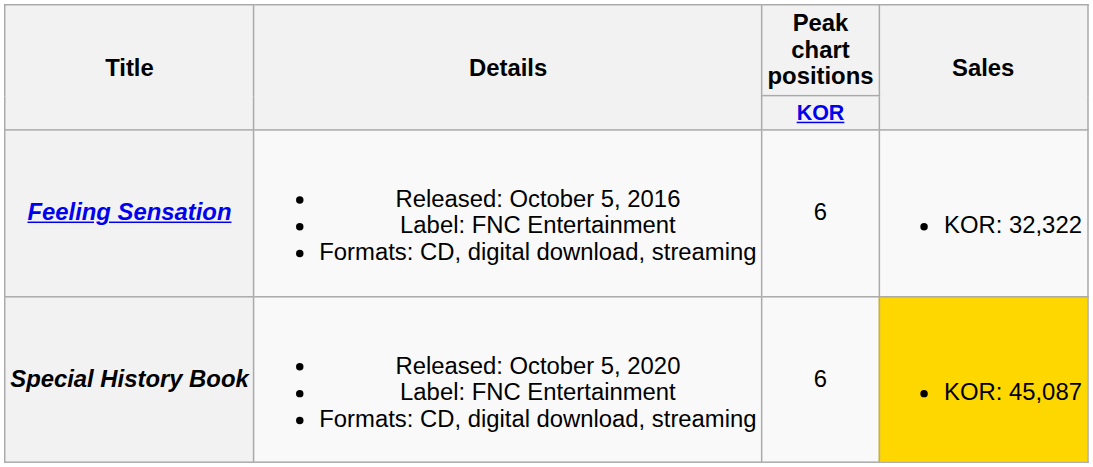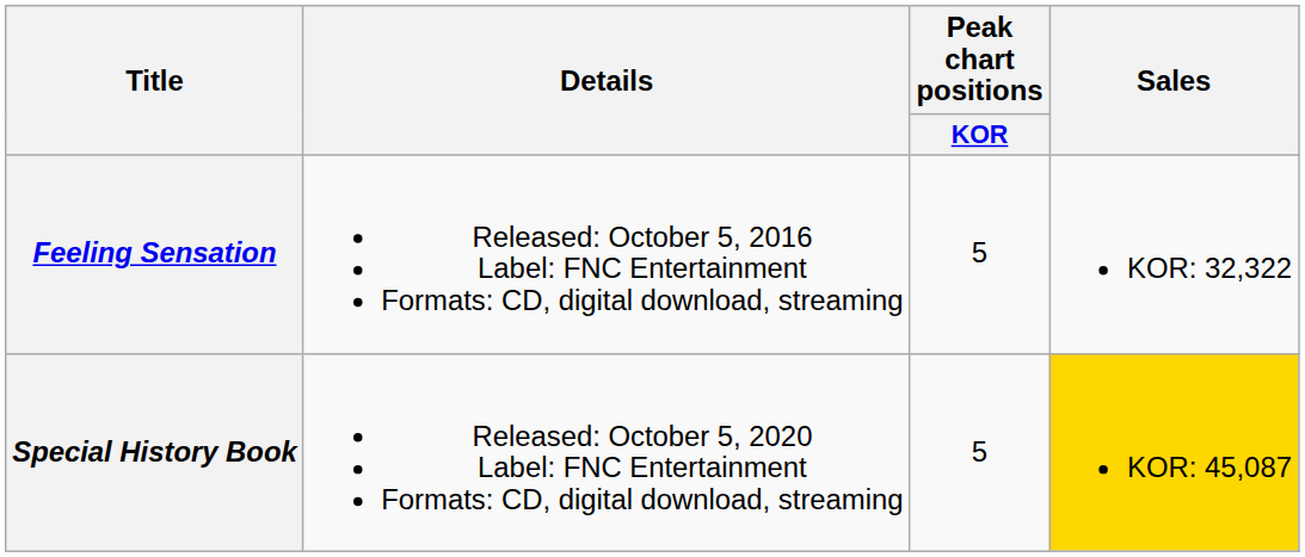 <table class="wikitable plainrowheaders" style="text-align:center">
 <tr>
 <th scope="col" rowspan="2">Title</th>
 <th scope="col" rowspan="2">Details</th>
 <th scope="col" colspan="1">Peak chart positions</th>
 <th scope="col" rowspan="2">Sales</th>
 </tr>
 <tr>
 <th scope="col" style="width:3em;font-size:90%"><a href='#'>KOR</a><br></th>
 </tr>
 <tr>
 <th scope="row"><em><a href='#'>Feeling Sensation</a></em></th>
 <td><br><ul><li>Released: October 5, 2016</li><li>Label: FNC Entertainment</li><li>Formats: CD, digital download, streaming</li></ul></td>
-<td>6</td>
+<td>5</td>
 <td><br><ul><li>KOR: 32,322</li></ul></td>
 </tr>
 <tr>
 <th scope="row"><em>Special History Book</em></th>
 <td><br><ul><li>Released: October 5, 2020</li><li>Label: FNC Entertainment</li><li>Formats: CD, digital download, streaming</li></ul></td>
-<td>6</td>
+<td>5</td>
 <td style="background: gold;"><br><ul><li>KOR: 45,087</li></ul></td>
 </tr>
 </table>
